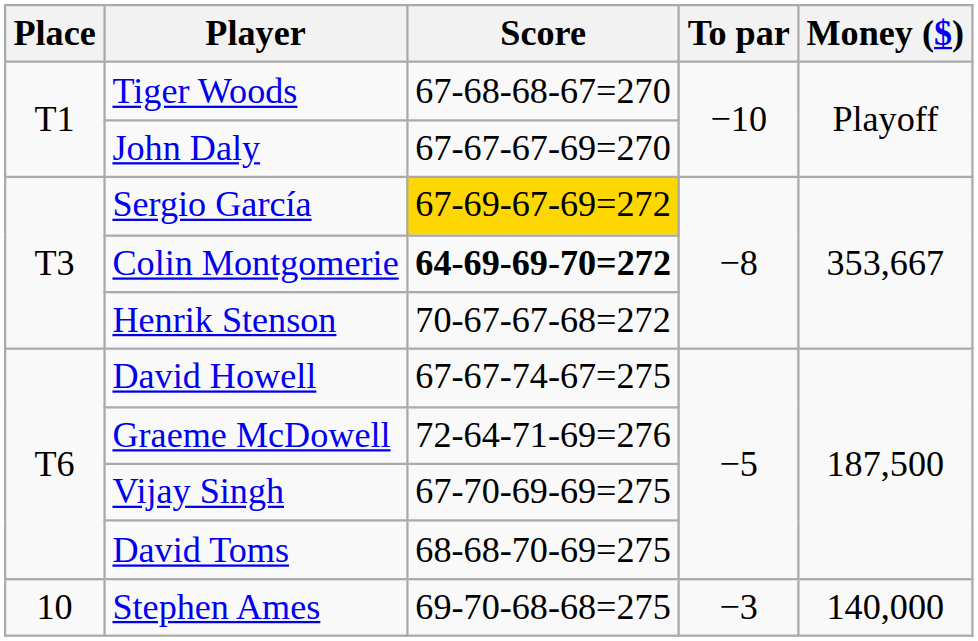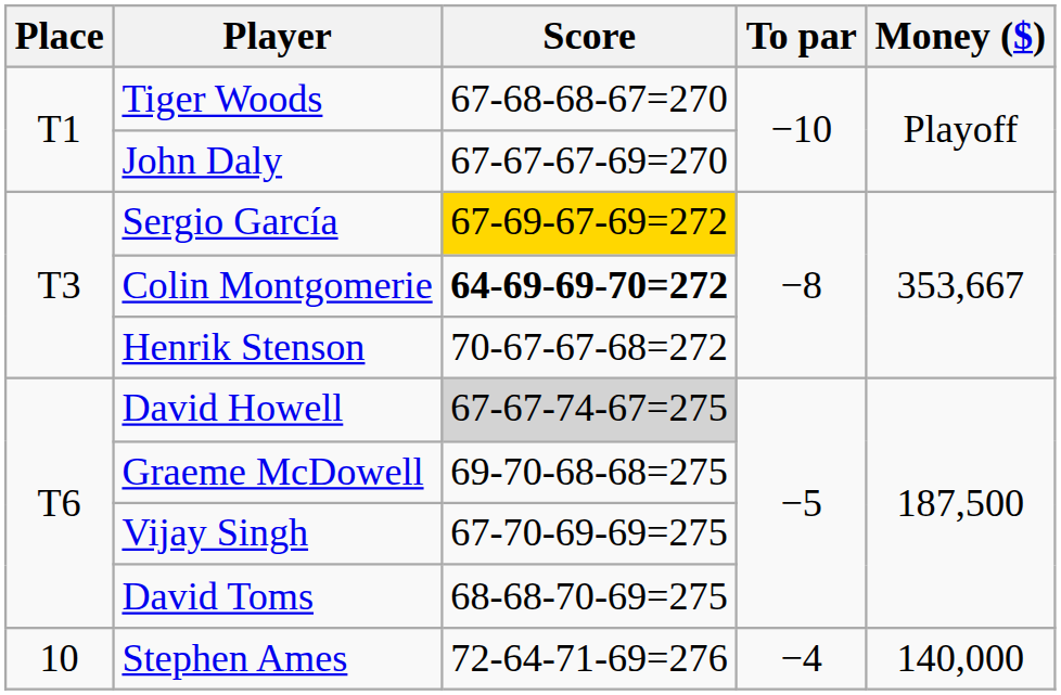 <table class="wikitable">
 <tr>
 <th>Place</th>
 <th>Player</th>
 <th>Score</th>
 <th>To par</th>
 <th>Money (<a href='#'>$</a>)</th>
 </tr>
 <tr>
 <td rowspan="2" align="center">T1</td>
 <td> <a href='#'>Tiger Woods</a></td>
 <td>67-68-68-67=270</td>
 <td rowspan="2" align=center>−10</td>
 <td rowspan="2" align="center">Playoff</td>
 </tr>
 <tr>
 <td> <a href='#'>John Daly</a></td>
 <td>67-67-67-69=270</td>
 </tr>
 <tr>
 <td rowspan="3" align="center">T3</td>
 <td> <a href='#'>Sergio García</a></td>
 <td style="background: gold;">67-69-67-69=272</td>
 <td rowspan="3" align=center>−8</td>
 <td rowspan="3" align="center">353,667</td>
 </tr>
 <tr>
 <td> <a href='#'>Colin Montgomerie</a></td>
 <td><strong>64-69-69-70=272</strong></td>
 </tr>
 <tr>
 <td> <a href='#'>Henrik Stenson</a></td>
 <td>70-67-67-68=272</td>
 </tr>
 <tr>
 <td rowspan="4" align="center">T6</td>
 <td> <a href='#'>David Howell</a></td>
-<td>67-67-74-67=275</td>
+<td style="background: lightgrey;">67-67-74-67=275</td>
 <td rowspan="4" align=center>−5</td>
 <td rowspan="4" align="center">187,500</td>
 </tr>
 <tr>
 <td> <a href='#'>Graeme McDowell</a></td>
-<td>72-64-71-69=276</td>
+<td>69-70-68-68=275</td>
 </tr>
 <tr>
 <td> <a href='#'>Vijay Singh</a></td>
 <td>67-70-69-69=275</td>
 </tr>
 <tr>
 <td> <a href='#'>David Toms</a></td>
 <td>68-68-70-69=275</td>
 </tr>
 <tr>
 <td align="center">10</td>
 <td> <a href='#'>Stephen Ames</a></td>
-<td>69-70-68-68=275</td>
-<td align=center>−3</td>
+<td>72-64-71-69=276</td>
+<td align=center>−4</td>
 <td align="center">140,000</td>
 </tr>
 </table>
